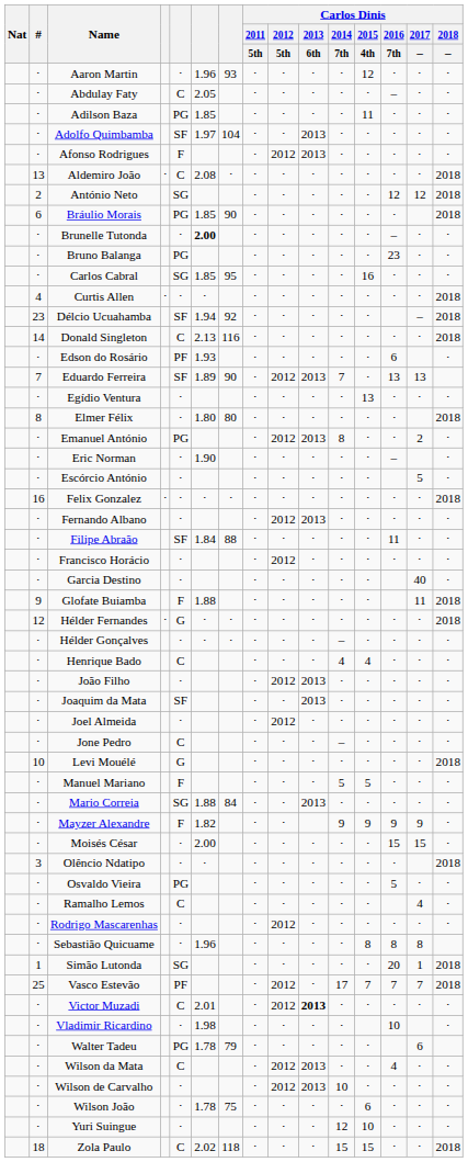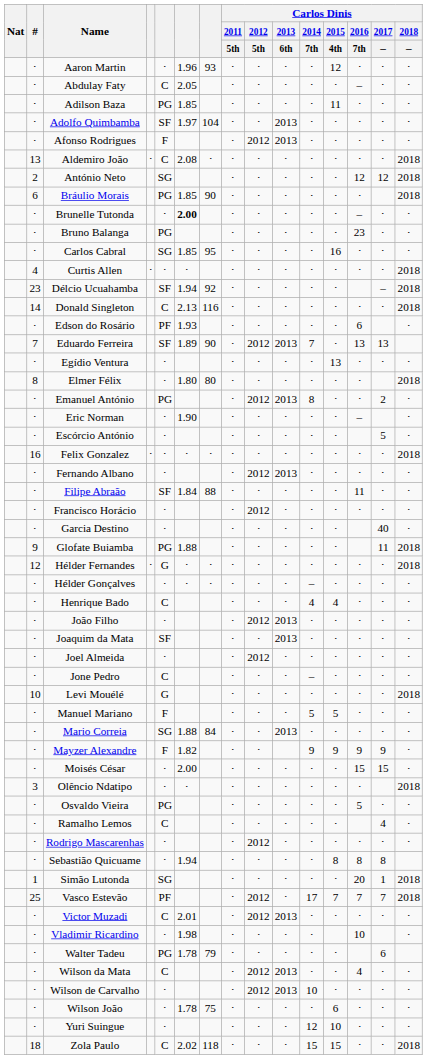 <table class="wikitable plainrowheaders sortable" style="text-align:center">
 <tr>
 <th scope="col" rowspan="3">Nat</th>
 <th scope="col" rowspan="3">#</th>
 <th scope="col" rowspan="3">Name</th>
 <th scope="col" rowspan="3"></th>
 <th scope="col" rowspan="3"></th>
 <th scope="col" rowspan="3"></th>
 <th scope="col" rowspan="3"></th>
 <th colspan="8"><a href='#'>Carlos Dinis</a></th>
 </tr>
 <tr>
 <th colspan="1"><small><a href='#'>2011</a></small></th>
 <th colspan="1"><small><a href='#'>2012</a></small></th>
 <th colspan="1"><small><a href='#'>2013</a></small></th>
 <th colspan="1"><small><a href='#'>2014</a></small></th>
 <th colspan="1"><small><a href='#'>2015</a></small></th>
 <th colspan="1"><small><a href='#'>2016</a></small></th>
 <th colspan="1"><small><a href='#'>2017</a></small></th>
 <th colspan="1"><small><a href='#'>2018</a></small></th>
 </tr>
 <tr>
 <th scope="col" rowspan="1"><small>5th</small></th>
 <th scope="col" rowspan="1"><small>5th</small></th>
 <th scope="col" rowspan="1"><small>6th</small></th>
 <th scope="col" rowspan="1"><small>7th</small></th>
 <th scope="col" rowspan="1"><small>4th</small></th>
 <th scope="col" rowspan="1"><small>7th</small></th>
 <th scope="col" rowspan="1">–</th>
 <th scope="col" rowspan="1">–</th>
 </tr>
 <tr>
 <td></td>
 <td>⋅</td>
 <td>Aaron Martin</td>
 <td></td>
 <td>⋅</td>
 <td>1.96</td>
 <td>93</td>
 <td>⋅</td>
 <td>⋅</td>
 <td>⋅</td>
 <td>⋅</td>
 <td>12</td>
 <td>⋅</td>
 <td>⋅</td>
 <td>⋅</td>
 </tr>
 <tr>
 <td></td>
 <td>⋅</td>
 <td>Abdulay Faty</td>
 <td></td>
 <td>C</td>
 <td>2.05</td>
 <td></td>
 <td>⋅</td>
 <td>⋅</td>
 <td>⋅</td>
 <td>⋅</td>
 <td>⋅</td>
 <td>–</td>
 <td>⋅</td>
 <td>⋅</td>
 </tr>
 <tr>
 <td></td>
 <td>⋅</td>
 <td>Adilson Baza</td>
 <td></td>
 <td data-sort-value="1">PG</td>
 <td>1.85</td>
 <td></td>
 <td>⋅</td>
 <td>⋅</td>
 <td>⋅</td>
 <td>⋅</td>
 <td>11</td>
 <td>⋅</td>
 <td>⋅</td>
 <td>⋅</td>
 </tr>
 <tr>
 <td></td>
 <td>⋅</td>
 <td><a href='#'>Adolfo Quimbamba</a></td>
 <td></td>
 <td data-sort-value="3">SF</td>
 <td>1.97</td>
 <td>104</td>
 <td>⋅</td>
 <td>⋅</td>
 <td>2013</td>
 <td>⋅</td>
 <td>⋅</td>
 <td>⋅</td>
 <td>⋅</td>
 <td>⋅</td>
 </tr>
 <tr>
 <td></td>
 <td>⋅</td>
 <td>Afonso Rodrigues</td>
 <td></td>
 <td data-sort-value="3">F</td>
 <td></td>
 <td></td>
 <td>⋅</td>
 <td>2012</td>
 <td>2013</td>
 <td>⋅</td>
 <td>⋅</td>
 <td>⋅</td>
 <td>⋅</td>
 <td>⋅</td>
 </tr>
 <tr>
 <td></td>
 <td>13</td>
 <td>Aldemiro João</td>
 <td>⋅</td>
 <td>C</td>
 <td>2.08</td>
 <td>⋅</td>
 <td>⋅</td>
 <td>⋅</td>
 <td>⋅</td>
 <td>⋅</td>
 <td>⋅</td>
 <td>⋅</td>
 <td>⋅</td>
 <td>2018</td>
 </tr>
 <tr>
 <td></td>
 <td data-sort-value="02">2</td>
 <td>António Neto</td>
 <td></td>
 <td data-sort-value="2">SG</td>
 <td></td>
 <td></td>
 <td>⋅</td>
 <td>⋅</td>
 <td>⋅</td>
 <td>⋅</td>
 <td>⋅</td>
 <td>12</td>
 <td>12</td>
 <td>2018</td>
 </tr>
 <tr>
 <td></td>
 <td data-sort-value="06">6</td>
 <td data-sort-value="Braulio"><a href='#'>Bráulio Morais</a></td>
 <td></td>
 <td data-sort-value="1">PG</td>
 <td>1.85</td>
 <td>90</td>
 <td>⋅</td>
 <td>⋅</td>
 <td>⋅</td>
 <td>⋅</td>
 <td>⋅</td>
 <td>⋅</td>
 <td data-sort-value="⋅"><a href='#'></a></td>
 <td>2018</td>
 </tr>
 <tr>
 <td></td>
 <td>⋅</td>
 <td>Brunelle Tutonda</td>
 <td></td>
 <td>⋅</td>
 <td><strong>2.00</strong></td>
 <td></td>
 <td>⋅</td>
 <td>⋅</td>
 <td>⋅</td>
 <td>⋅</td>
 <td>⋅</td>
 <td>–</td>
 <td>⋅</td>
 <td>⋅</td>
 </tr>
 <tr>
 <td></td>
 <td>⋅</td>
 <td>Bruno Balanga</td>
 <td></td>
 <td data-sort-value="1">PG</td>
 <td></td>
 <td></td>
 <td>⋅</td>
 <td>⋅</td>
 <td>⋅</td>
 <td>⋅</td>
 <td>⋅</td>
 <td>23</td>
 <td>⋅</td>
 <td>⋅</td>
 </tr>
 <tr>
 <td></td>
 <td>⋅</td>
 <td>Carlos Cabral</td>
 <td></td>
 <td data-sort-value="2">SG</td>
 <td>1.85</td>
 <td>95</td>
 <td>⋅</td>
 <td>⋅</td>
 <td>⋅</td>
 <td>⋅</td>
 <td>16</td>
 <td>⋅</td>
 <td>⋅</td>
 <td>⋅</td>
 </tr>
 <tr>
 <td></td>
 <td data-sort-value="04">4</td>
 <td>Curtis Allen</td>
 <td>⋅</td>
 <td>⋅</td>
 <td>⋅</td>
 <td></td>
 <td>⋅</td>
 <td>⋅</td>
 <td>⋅</td>
 <td>⋅</td>
 <td>⋅</td>
 <td>⋅</td>
 <td>⋅</td>
 <td>2018</td>
 </tr>
 <tr>
 <td></td>
 <td>23</td>
 <td data-sort-value="Delcio">Délcio Ucuahamba</td>
 <td></td>
 <td data-sort-value="3">SF</td>
 <td>1.94</td>
 <td>92</td>
 <td>⋅</td>
 <td>⋅</td>
 <td>⋅</td>
 <td>⋅</td>
 <td>⋅</td>
 <td data-sort-value="⋅"><a href='#'></a></td>
 <td>–</td>
 <td>2018</td>
 </tr>
 <tr>
 <td></td>
 <td>14</td>
 <td>Donald Singleton</td>
 <td></td>
 <td>C</td>
 <td>2.13</td>
 <td>116</td>
 <td>⋅</td>
 <td>⋅</td>
 <td>⋅</td>
 <td>⋅</td>
 <td>⋅</td>
 <td>⋅</td>
 <td>⋅</td>
 <td>2018</td>
 </tr>
 <tr>
 <td></td>
 <td>⋅</td>
 <td>Edson do Rosário</td>
 <td></td>
 <td data-sort-value="4">PF</td>
 <td>1.93</td>
 <td></td>
 <td>⋅</td>
 <td>⋅</td>
 <td>⋅</td>
 <td>⋅</td>
 <td>⋅</td>
 <td data-sort-value="06">6</td>
 <td data-sort-value="⋅"><a href='#'></a></td>
 <td>⋅</td>
 </tr>
 <tr>
 <td></td>
 <td data-sort-value="07">7</td>
 <td>Eduardo Ferreira</td>
 <td></td>
 <td data-sort-value="3">SF</td>
 <td>1.89</td>
 <td>90</td>
 <td>⋅</td>
 <td>2012</td>
 <td>2013</td>
 <td data-sort-value="07">7</td>
 <td>⋅</td>
 <td>13</td>
 <td>13</td>
 <td><strong></strong></td>
 </tr>
 <tr>
 <td></td>
 <td>⋅</td>
 <td>Egídio Ventura</td>
 <td></td>
 <td>⋅</td>
 <td></td>
 <td></td>
 <td>⋅</td>
 <td>⋅</td>
 <td>⋅</td>
 <td>⋅</td>
 <td>13</td>
 <td>⋅</td>
 <td>⋅</td>
 <td>⋅</td>
 </tr>
 <tr>
 <td></td>
 <td data-sort-value="08">8</td>
 <td>Elmer Félix</td>
 <td></td>
 <td>⋅</td>
 <td>1.80</td>
 <td>80</td>
 <td>⋅</td>
 <td>⋅</td>
 <td>⋅</td>
 <td>⋅</td>
 <td>⋅</td>
 <td>⋅</td>
 <td data-sort-value="⋅"><a href='#'></a></td>
 <td>2018</td>
 </tr>
 <tr>
 <td></td>
 <td>⋅</td>
 <td>Emanuel António</td>
 <td></td>
 <td data-sort-value="1">PG</td>
 <td></td>
 <td></td>
 <td>⋅</td>
 <td>2012</td>
 <td>2013</td>
 <td data-sort-value="08">8</td>
 <td>⋅</td>
 <td>⋅</td>
 <td data-sort-value="02">2</td>
 <td>⋅</td>
 </tr>
 <tr>
 <td></td>
 <td>⋅</td>
 <td>Eric Norman</td>
 <td></td>
 <td>⋅</td>
 <td>1.90</td>
 <td></td>
 <td>⋅</td>
 <td>⋅</td>
 <td>⋅</td>
 <td>⋅</td>
 <td>⋅</td>
 <td>–</td>
 <td data-sort-value="⋅"><a href='#'></a></td>
 <td>⋅</td>
 </tr>
 <tr>
 <td></td>
 <td>⋅</td>
 <td>Escórcio António</td>
 <td></td>
 <td>⋅</td>
 <td></td>
 <td></td>
 <td>⋅</td>
 <td>⋅</td>
 <td>⋅</td>
 <td>⋅</td>
 <td>⋅</td>
 <td data-sort-value="⋅"><a href='#'></a></td>
 <td data-sort-value="05">5</td>
 <td>⋅</td>
 </tr>
 <tr>
 <td></td>
 <td>16</td>
 <td>Felix Gonzalez</td>
 <td>⋅</td>
 <td>⋅</td>
 <td>⋅</td>
 <td>⋅</td>
 <td>⋅</td>
 <td>⋅</td>
 <td>⋅</td>
 <td>⋅</td>
 <td>⋅</td>
 <td>⋅</td>
 <td>⋅</td>
 <td>2018</td>
 </tr>
 <tr>
 <td></td>
 <td>⋅</td>
 <td>Fernando Albano</td>
 <td></td>
 <td>⋅</td>
 <td></td>
 <td></td>
 <td>⋅</td>
 <td>2012</td>
 <td>2013</td>
 <td>⋅</td>
 <td>⋅</td>
 <td>⋅</td>
 <td>⋅</td>
 <td>⋅</td>
 </tr>
 <tr>
 <td></td>
 <td>⋅</td>
 <td><a href='#'>Filipe Abraão</a></td>
 <td></td>
 <td data-sort-value="3">SF</td>
 <td>1.84</td>
 <td>88</td>
 <td>⋅</td>
 <td>⋅</td>
 <td>⋅</td>
 <td>⋅</td>
 <td>⋅</td>
 <td>11</td>
 <td>⋅</td>
 <td>⋅</td>
 </tr>
 <tr>
 <td></td>
 <td>⋅</td>
 <td>Francisco Horácio</td>
 <td></td>
 <td>⋅</td>
 <td></td>
 <td></td>
 <td>⋅</td>
 <td>2012</td>
 <td>⋅</td>
 <td>⋅</td>
 <td>⋅</td>
 <td>⋅</td>
 <td>⋅</td>
 <td>⋅</td>
 </tr>
 <tr>
 <td></td>
 <td>⋅</td>
 <td>Garcia Destino</td>
 <td></td>
 <td>⋅</td>
 <td></td>
 <td></td>
 <td>⋅</td>
 <td>⋅</td>
 <td>⋅</td>
 <td>⋅</td>
 <td>⋅</td>
 <td data-sort-value="⋅"><a href='#'></a></td>
 <td>40</td>
 <td>⋅</td>
 </tr>
 <tr>
 <td></td>
 <td data-sort-value="09">9</td>
 <td>Glofate Buiamba</td>
 <td></td>
-<td data-sort-value="3">F</td>
+<td data-sort-value="1">PG</td>
 <td>1.88</td>
 <td></td>
 <td>⋅</td>
 <td>⋅</td>
 <td>⋅</td>
 <td>⋅</td>
 <td>⋅</td>
 <td data-sort-value="⋅"></td>
 <td>11</td>
 <td>2018</td>
 </tr>
 <tr>
 <td></td>
 <td>12</td>
 <td data-sort-value="Helder F">Hélder Fernandes</td>
 <td>⋅</td>
 <td data-sort-value="1">G</td>
 <td>⋅</td>
 <td>⋅</td>
 <td>⋅</td>
 <td>⋅</td>
 <td>⋅</td>
 <td>⋅</td>
 <td>⋅</td>
 <td>⋅</td>
 <td>⋅</td>
 <td>2018</td>
 </tr>
 <tr>
 <td></td>
 <td>⋅</td>
 <td data-sort-value="Helder G">Hélder Gonçalves</td>
 <td></td>
 <td>⋅</td>
 <td>⋅</td>
 <td>⋅</td>
 <td>⋅</td>
 <td>⋅</td>
 <td>⋅</td>
 <td>–</td>
 <td>⋅</td>
 <td>⋅</td>
 <td>⋅</td>
 <td>⋅</td>
 </tr>
 <tr>
 <td></td>
 <td>⋅</td>
 <td>Henrique Bado</td>
 <td></td>
 <td>C</td>
 <td></td>
 <td></td>
 <td>⋅</td>
 <td>⋅</td>
 <td>⋅</td>
 <td data-sort-value="04">4</td>
 <td data-sort-value="04">4</td>
 <td>⋅</td>
 <td>⋅</td>
 <td>⋅</td>
 </tr>
 <tr>
 <td></td>
 <td>⋅</td>
 <td data-sort-value="Joao">João Filho</td>
 <td></td>
 <td>⋅</td>
 <td></td>
 <td></td>
 <td>⋅</td>
 <td>2012</td>
 <td>2013</td>
 <td>⋅</td>
 <td>⋅</td>
 <td>⋅</td>
 <td>⋅</td>
 <td>⋅</td>
 </tr>
 <tr>
 <td></td>
 <td>⋅</td>
 <td>Joaquim da Mata</td>
 <td></td>
 <td data-sort-value="3">SF</td>
 <td></td>
 <td></td>
 <td>⋅</td>
 <td>⋅</td>
 <td>2013</td>
 <td>⋅</td>
 <td>⋅</td>
 <td>⋅</td>
 <td>⋅</td>
 <td>⋅</td>
 </tr>
 <tr>
 <td></td>
 <td>⋅</td>
 <td>Joel Almeida</td>
 <td></td>
 <td>⋅</td>
 <td></td>
 <td></td>
 <td>⋅</td>
 <td>2012</td>
 <td>⋅</td>
 <td>⋅</td>
 <td>⋅</td>
 <td>⋅</td>
 <td>⋅</td>
 <td>⋅</td>
 </tr>
 <tr>
 <td></td>
 <td>⋅</td>
 <td>Jone Pedro</td>
 <td></td>
 <td>C</td>
 <td></td>
 <td></td>
 <td>⋅</td>
 <td>⋅</td>
 <td>⋅</td>
 <td>–</td>
 <td>⋅</td>
 <td>⋅</td>
 <td>⋅</td>
 <td>⋅</td>
 </tr>
 <tr>
 <td></td>
 <td>10</td>
 <td>Levi Mouélé</td>
 <td></td>
 <td data-sort-value="1">G</td>
 <td></td>
 <td></td>
 <td>⋅</td>
 <td>⋅</td>
 <td>⋅</td>
 <td>⋅</td>
 <td>⋅</td>
 <td>⋅</td>
 <td>⋅</td>
 <td>2018</td>
 </tr>
 <tr>
 <td></td>
 <td>⋅</td>
 <td>Manuel Mariano</td>
 <td></td>
 <td data-sort-value="3">F</td>
 <td></td>
 <td></td>
 <td>⋅</td>
 <td>⋅</td>
 <td>⋅</td>
 <td data-sort-value="05">5</td>
 <td data-sort-value="05">5</td>
 <td>⋅</td>
 <td>⋅</td>
 <td>⋅</td>
 </tr>
 <tr>
 <td></td>
 <td>⋅</td>
 <td><a href='#'>Mario Correia</a></td>
 <td></td>
 <td data-sort-value="2">SG</td>
 <td>1.88</td>
 <td>84</td>
 <td>⋅</td>
 <td>⋅</td>
 <td>2013</td>
 <td>⋅</td>
 <td>⋅</td>
 <td>⋅</td>
 <td>⋅</td>
 <td>⋅</td>
 </tr>
 <tr>
 <td></td>
 <td>⋅</td>
 <td><a href='#'>Mayzer Alexandre</a></td>
 <td></td>
 <td data-sort-value="3">F</td>
 <td>1.82</td>
 <td></td>
 <td>⋅</td>
 <td>⋅</td>
 <td data-sort-value="⋅"><a href='#'></a></td>
 <td data-sort-value="09">9</td>
 <td data-sort-value="09">9</td>
 <td data-sort-value="09">9</td>
 <td data-sort-value="09">9</td>
 <td>⋅</td>
 </tr>
 <tr>
 <td></td>
 <td>⋅</td>
 <td>Moisés César</td>
 <td></td>
 <td>⋅</td>
 <td>2.00</td>
 <td></td>
 <td>⋅</td>
 <td>⋅</td>
 <td>⋅</td>
 <td>⋅</td>
 <td>⋅</td>
 <td>15</td>
 <td>15</td>
 <td>⋅</td>
 </tr>
 <tr>
 <td></td>
 <td data-sort-value="03">3</td>
 <td>Olêncio Ndatipo</td>
 <td></td>
 <td>⋅</td>
 <td>⋅</td>
 <td></td>
 <td>⋅</td>
 <td>⋅</td>
 <td>⋅</td>
 <td>⋅</td>
 <td>⋅</td>
 <td>⋅</td>
 <td data-sort-value="⋅"><a href='#'></a></td>
 <td>2018</td>
 </tr>
 <tr>
 <td></td>
 <td>⋅</td>
 <td>Osvaldo Vieira</td>
 <td></td>
 <td data-sort-value="1">PG</td>
 <td></td>
 <td></td>
 <td>⋅</td>
 <td>⋅</td>
 <td>⋅</td>
 <td>⋅</td>
 <td>⋅</td>
 <td data-sort-value="05">5</td>
 <td>⋅</td>
 <td>⋅</td>
 </tr>
 <tr>
 <td></td>
 <td>⋅</td>
 <td>Ramalho Lemos</td>
 <td></td>
 <td>C</td>
 <td></td>
 <td></td>
 <td>⋅</td>
 <td>⋅</td>
 <td>⋅</td>
 <td>⋅</td>
 <td>⋅</td>
 <td data-sort-value="⋅"><a href='#'></a></td>
 <td data-sort-value="04">4</td>
 <td>⋅</td>
 </tr>
 <tr>
 <td></td>
 <td>⋅</td>
 <td><a href='#'>Rodrigo Mascarenhas</a></td>
 <td></td>
 <td>⋅</td>
 <td></td>
 <td></td>
 <td>⋅</td>
 <td>2012</td>
 <td>⋅</td>
 <td>⋅</td>
 <td>⋅</td>
 <td>⋅</td>
 <td>⋅</td>
 <td>⋅</td>
 </tr>
 <tr>
 <td></td>
 <td>⋅</td>
 <td>Sebastião Quicuame</td>
 <td></td>
 <td>⋅</td>
-<td>1.96</td>
+<td>1.94</td>
 <td></td>
 <td>⋅</td>
 <td>⋅</td>
 <td>⋅</td>
 <td>⋅</td>
 <td data-sort-value="08">8</td>
 <td data-sort-value="08">8</td>
 <td data-sort-value="08">8</td>
 <td data-sort-value="⋅"><a href='#'></a></td>
 </tr>
 <tr>
 <td></td>
 <td data-sort-value="01">1</td>
 <td>Simão Lutonda</td>
 <td></td>
 <td data-sort-value="2">SG</td>
 <td></td>
 <td></td>
 <td>⋅</td>
 <td>⋅</td>
 <td>⋅</td>
 <td>⋅</td>
 <td>⋅</td>
 <td>20</td>
 <td data-sort-value="01">1</td>
 <td>2018</td>
 </tr>
 <tr>
 <td></td>
 <td>25</td>
 <td>Vasco Estevão</td>
 <td></td>
 <td data-sort-value="4">PF</td>
 <td></td>
 <td></td>
 <td>⋅</td>
 <td>2012</td>
 <td>⋅</td>
 <td>17</td>
 <td data-sort-value="07">7</td>
 <td data-sort-value="07">7</td>
 <td data-sort-value="07">7</td>
 <td>2018</td>
 </tr>
 <tr>
 <td></td>
 <td>⋅</td>
 <td><a href='#'>Victor Muzadi</a></td>
 <td></td>
 <td>C</td>
 <td>2.01</td>
 <td></td>
 <td>⋅</td>
 <td>2012</td>
-<td><strong>2013</strong></td>
+<td>2013</td>
 <td>⋅</td>
 <td>⋅</td>
 <td>⋅</td>
 <td>⋅</td>
 <td>⋅</td>
 </tr>
 <tr>
 <td></td>
 <td>⋅</td>
 <td><a href='#'>Vladimir Ricardino</a></td>
 <td></td>
 <td>⋅</td>
 <td>1.98</td>
 <td></td>
 <td>⋅</td>
 <td>⋅</td>
 <td>⋅</td>
 <td>⋅</td>
 <td data-sort-value="⋅"><a href='#'></a></td>
 <td>10</td>
 <td data-sort-value="⋅"><a href='#'></a></td>
 <td>⋅</td>
 </tr>
 <tr>
 <td></td>
 <td>⋅</td>
 <td>Walter Tadeu</td>
 <td></td>
 <td data-sort-value="1">PG</td>
 <td>1.78</td>
 <td>79</td>
 <td>⋅</td>
 <td>⋅</td>
 <td>⋅</td>
 <td>⋅</td>
 <td>⋅</td>
 <td data-sort-value="⋅"><a href='#'></a></td>
 <td data-sort-value="06">6</td>
 <td data-sort-value="⋅"><a href='#'></a></td>
 </tr>
 <tr>
 <td></td>
 <td>⋅</td>
 <td>Wilson da Mata</td>
 <td></td>
 <td>C</td>
 <td></td>
 <td></td>
 <td>⋅</td>
 <td>2012</td>
 <td>2013</td>
 <td>⋅</td>
 <td>⋅</td>
 <td data-sort-value="04">4</td>
 <td>⋅</td>
 <td>⋅</td>
 </tr>
 <tr>
 <td></td>
 <td>⋅</td>
 <td>Wilson de Carvalho</td>
 <td></td>
 <td>⋅</td>
 <td></td>
 <td></td>
 <td>⋅</td>
 <td>2012</td>
 <td>2013</td>
 <td>10</td>
 <td>⋅</td>
 <td>⋅</td>
 <td>⋅</td>
 <td>⋅</td>
 </tr>
 <tr>
 <td></td>
 <td>⋅</td>
 <td>Wilson João</td>
 <td></td>
 <td>⋅</td>
 <td>1.78</td>
 <td>75</td>
 <td>⋅</td>
 <td>⋅</td>
 <td>⋅</td>
 <td>⋅</td>
 <td data-sort-value="06">6</td>
 <td>⋅</td>
 <td>⋅</td>
 <td>⋅</td>
 </tr>
 <tr>
 <td></td>
 <td>⋅</td>
 <td>Yuri Suingue</td>
 <td></td>
 <td>⋅</td>
 <td></td>
 <td></td>
 <td>⋅</td>
 <td>⋅</td>
 <td>⋅</td>
 <td>12</td>
 <td>10</td>
 <td>⋅</td>
 <td>⋅</td>
 <td>⋅</td>
 </tr>
 <tr>
 <td></td>
 <td>18</td>
 <td>Zola Paulo</td>
 <td></td>
 <td>C</td>
 <td>2.02</td>
 <td>118</td>
 <td>⋅</td>
 <td>⋅</td>
 <td>⋅</td>
 <td>15</td>
 <td>15</td>
 <td>⋅</td>
 <td>⋅</td>
 <td>2018</td>
 </tr>
 </table>
